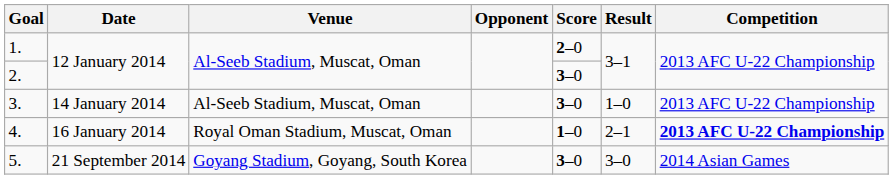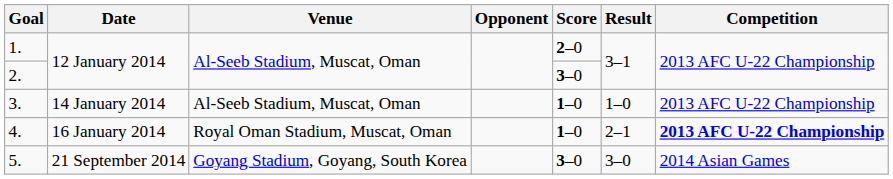 <table class="wikitable sortable" style="font-size:95%;">
 <tr>
 <th>Goal</th>
 <th>Date</th>
 <th>Venue</th>
 <th>Opponent</th>
 <th>Score</th>
 <th>Result</th>
 <th>Competition</th>
 </tr>
 <tr>
 <td>1.</td>
 <td rowspan=2>12 January 2014</td>
 <td rowspan=2> <a href='#'>Al-Seeb Stadium</a>, Muscat, Oman</td>
 <td rowspan=2></td>
 <td><strong>2</strong>–0</td>
 <td rowspan=2>3–1</td>
 <td rowspan=2><a href='#'>2013 AFC U-22 Championship</a></td>
 </tr>
 <tr>
 <td>2.</td>
 <td><strong>3</strong>–0</td>
 </tr>
 <tr>
 <td>3.</td>
 <td>14 January 2014</td>
 <td> Al-Seeb Stadium, Muscat, Oman</td>
 <td></td>
-<td><strong>3</strong>–0</td>
+<td><strong>1</strong>–0</td>
 <td>1–0</td>
 <td><a href='#'>2013 AFC U-22 Championship</a></td>
 </tr>
 <tr>
 <td>4.</td>
 <td>16 January 2014</td>
 <td> Royal Oman Stadium, Muscat, Oman</td>
 <td></td>
 <td><strong>1</strong>–0</td>
 <td>2–1</td>
 <td><strong><a href='#'>2013 AFC U-22 Championship</a></strong></td>
 </tr>
 <tr>
 <td>5.</td>
 <td>21 September 2014</td>
 <td> <a href='#'>Goyang Stadium</a>, Goyang, South Korea</td>
 <td></td>
 <td><strong>3</strong>–0</td>
 <td>3–0</td>
 <td><a href='#'>2014 Asian Games</a></td>
 </tr>
 </table>
